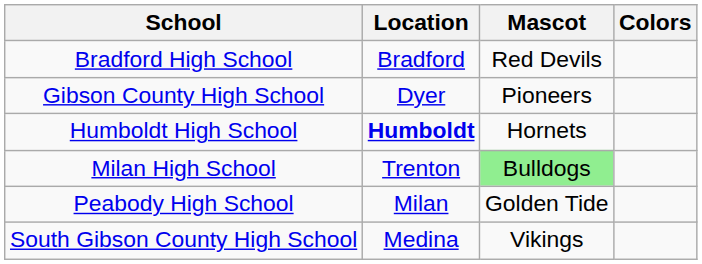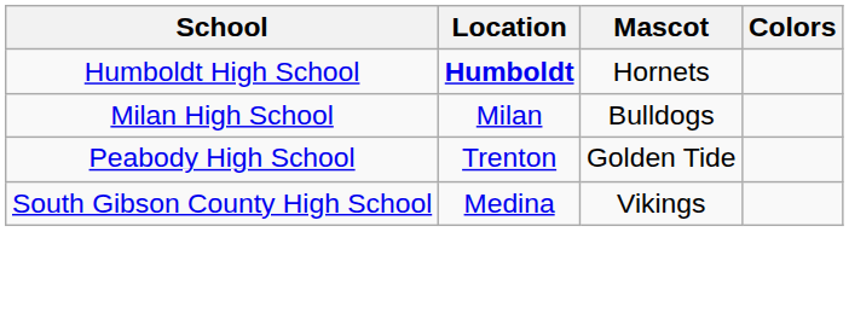 <table class="wikitable" style="text-align:center;">
 <tr>
 <th>School</th>
 <th>Location</th>
 <th>Mascot</th>
 <th>Colors</th>
-</tr>
-<tr>
-<td><a href='#'>Bradford High School</a></td>
-<td><a href='#'>Bradford</a></td>
-<td>Red Devils</td>
-<td> </td>
-</tr>
-<tr>
-<td><a href='#'>Gibson County High School</a></td>
-<td><a href='#'>Dyer</a></td>
-<td>Pioneers</td>
-<td>  </td>
 </tr>
 <tr>
 <td><a href='#'>Humboldt High School</a></td>
 <td><strong><a href='#'>Humboldt</a></strong></td>
 <td>Hornets</td>
 <td> </td>
 </tr>
 <tr>
 <td><a href='#'>Milan High School</a></td>
-<td><a href='#'>Trenton</a></td>
-<td style="background: lightgreen;">Bulldogs</td>
+<td><a href='#'>Milan</a></td>
+<td>Bulldogs</td>
 <td> </td>
 </tr>
 <tr>
 <td><a href='#'>Peabody High School</a></td>
-<td><a href='#'>Milan</a></td>
+<td><a href='#'>Trenton</a></td>
 <td>Golden Tide</td>
 <td> </td>
 </tr>
 <tr>
 <td><a href='#'>South Gibson County High School</a></td>
 <td><a href='#'>Medina</a></td>
 <td>Vikings</td>
 <td>  </td>
 </tr>
 </table>
